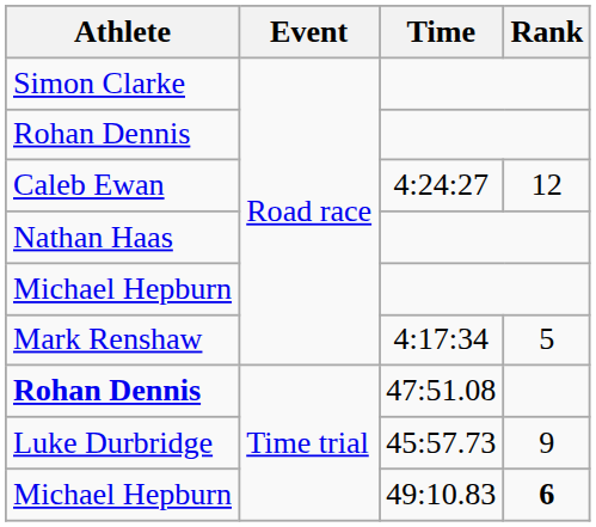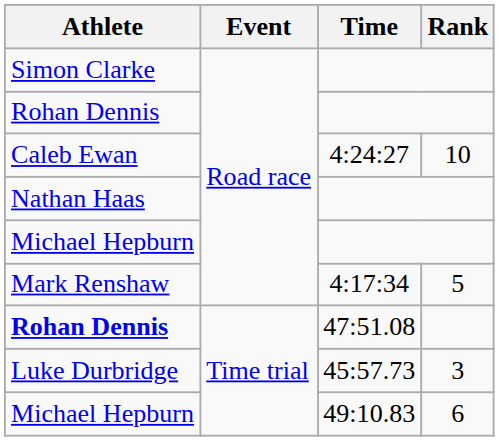 <table class=wikitable style="font-size:90%;">
 <tr>
 <th>Athlete</th>
 <th>Event</th>
 <th>Time</th>
 <th>Rank</th>
 </tr>
 <tr align=center>
 <td align=left><a href='#'>Simon Clarke</a></td>
 <td align=left rowspan=6><a href='#'>Road race</a></td>
 <td colspan=2></td>
 </tr>
 <tr align=center>
 <td align=left><a href='#'>Rohan Dennis</a></td>
 <td colspan=2></td>
 </tr>
 <tr align=center>
 <td align=left><a href='#'>Caleb Ewan</a></td>
 <td>4:24:27</td>
-<td>12</td>
+<td>10</td>
 </tr>
 <tr align=center>
 <td align=left><a href='#'>Nathan Haas</a></td>
 <td colspan=2></td>
 </tr>
 <tr align=center>
 <td align=left><a href='#'>Michael Hepburn</a></td>
 <td colspan=2></td>
 </tr>
 <tr align=center>
 <td align=left><a href='#'>Mark Renshaw</a></td>
 <td>4:17:34</td>
 <td>5</td>
 </tr>
 <tr align=center>
 <td align=left><strong><a href='#'>Rohan Dennis</a></strong></td>
 <td align=left rowspan=3><a href='#'>Time trial</a></td>
 <td>47:51.08</td>
 <td></td>
 </tr>
 <tr align=center>
 <td align=left><a href='#'>Luke Durbridge</a></td>
 <td>45:57.73</td>
-<td>9</td>
+<td>3</td>
 </tr>
 <tr align=center>
 <td align=left><a href='#'>Michael Hepburn</a></td>
 <td>49:10.83</td>
-<td><strong>6</strong></td>
+<td>6</td>
 </tr>
 </table>
